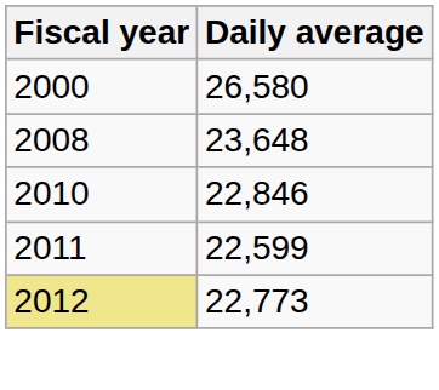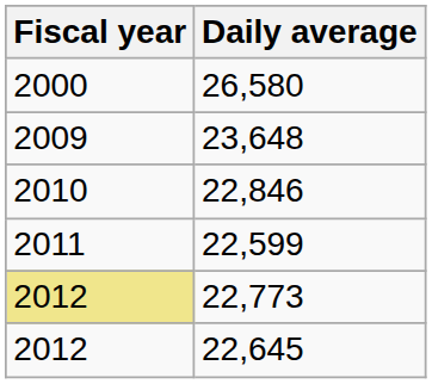 <table class="wikitable">
 <tr>
 <th>Fiscal year</th>
 <th>Daily average</th>
 </tr>
 <tr>
 <td>2000</td>
 <td>26,580</td>
 </tr>
 <tr>
-<td>2008</td>
+<td>2009</td>
 <td>23,648</td>
 </tr>
 <tr>
 <td>2010</td>
 <td>22,846</td>
 </tr>
 <tr>
 <td>2011</td>
 <td>22,599</td>
 </tr>
 <tr>
 <td style="background: khaki;">2012</td>
 <td>22,773</td>
 </tr>
+<tr>
+<td>2012</td>
+<td>22,645</td>
+</tr>
 </table>
